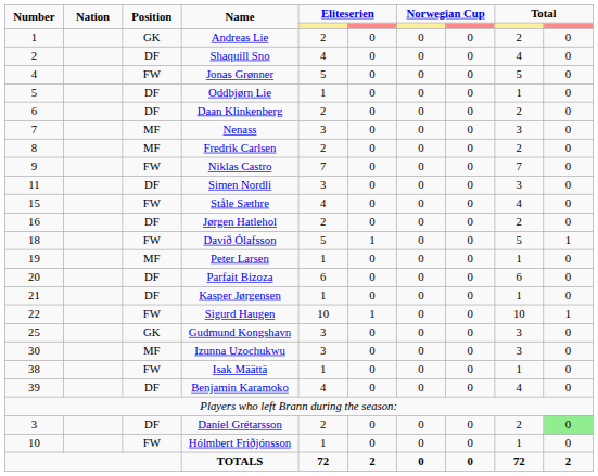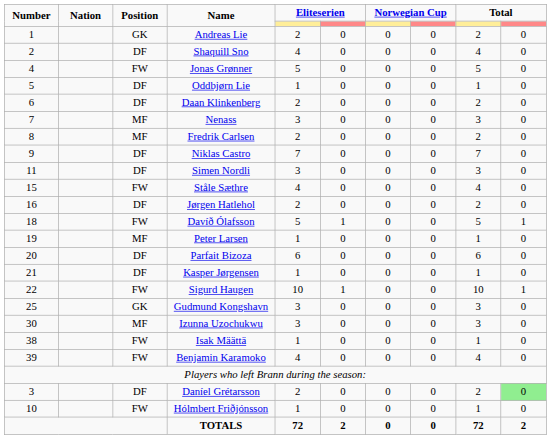 <table class="wikitable" style="font-size: 100%; text-align: center;">
 <tr>
 <td rowspan="2" width="10%" align="center"><strong>Number</strong></td>
 <td rowspan="2" width="10%" align="center"><strong>Nation</strong></td>
 <td rowspan="2" width="10%" align="center"><strong>Position</strong></td>
 <td rowspan="2" width="20%" align="center"><strong>Name</strong></td>
 <td colspan="2" align="center"><strong><a href='#'>Eliteserien</a></strong></td>
 <td colspan="2" align="center"><strong><a href='#'>Norwegian Cup</a></strong></td>
 <td colspan="2" align="center"><strong>Total</strong></td>
 </tr>
 <tr>
 <th width=60 style="background: #FFEE99"></th>
 <th width=60 style="background: #FF8888"></th>
 <th width=60 style="background: #FFEE99"></th>
 <th width=60 style="background: #FF8888"></th>
 <th width=60 style="background: #FFEE99"></th>
 <th width=60 style="background: #FF8888"></th>
 </tr>
 <tr>
 <td>1</td>
 <td></td>
 <td>GK</td>
 <td><a href='#'>Andreas Lie</a></td>
 <td>2</td>
 <td>0</td>
 <td>0</td>
 <td>0</td>
 <td>2</td>
 <td>0</td>
 </tr>
 <tr>
 <td>2</td>
 <td></td>
 <td>DF</td>
 <td><a href='#'>Shaquill Sno</a></td>
 <td>4</td>
 <td>0</td>
 <td>0</td>
 <td>0</td>
 <td>4</td>
 <td>0</td>
 </tr>
 <tr>
 <td>4</td>
 <td></td>
 <td>FW</td>
 <td><a href='#'>Jonas Grønner</a></td>
 <td>5</td>
 <td>0</td>
 <td>0</td>
 <td>0</td>
 <td>5</td>
 <td>0</td>
 </tr>
 <tr>
 <td>5</td>
 <td></td>
 <td>DF</td>
 <td><a href='#'>Oddbjørn Lie</a></td>
 <td>1</td>
 <td>0</td>
 <td>0</td>
 <td>0</td>
 <td>1</td>
 <td>0</td>
 </tr>
 <tr>
 <td>6</td>
 <td></td>
 <td>DF</td>
 <td><a href='#'>Daan Klinkenberg</a></td>
 <td>2</td>
 <td>0</td>
 <td>0</td>
 <td>0</td>
 <td>2</td>
 <td>0</td>
 </tr>
 <tr>
 <td>7</td>
 <td></td>
 <td>MF</td>
 <td><a href='#'>Nenass</a></td>
 <td>3</td>
 <td>0</td>
 <td>0</td>
 <td>0</td>
 <td>3</td>
 <td>0</td>
 </tr>
 <tr>
 <td>8</td>
 <td></td>
 <td>MF</td>
 <td><a href='#'>Fredrik Carlsen</a></td>
 <td>2</td>
 <td>0</td>
 <td>0</td>
 <td>0</td>
 <td>2</td>
 <td>0</td>
 </tr>
 <tr>
 <td>9</td>
 <td></td>
-<td>FW</td>
+<td>DF</td>
 <td><a href='#'>Niklas Castro</a></td>
 <td>7</td>
 <td>0</td>
 <td>0</td>
 <td>0</td>
 <td>7</td>
 <td>0</td>
 </tr>
 <tr>
 <td>11</td>
 <td></td>
 <td>DF</td>
 <td><a href='#'>Simen Nordli</a></td>
 <td>3</td>
 <td>0</td>
 <td>0</td>
 <td>0</td>
 <td>3</td>
 <td>0</td>
 </tr>
 <tr>
 <td>15</td>
 <td></td>
 <td>FW</td>
 <td><a href='#'>Ståle Sæthre</a></td>
 <td>4</td>
 <td>0</td>
 <td>0</td>
 <td>0</td>
 <td>4</td>
 <td>0</td>
 </tr>
 <tr>
 <td>16</td>
 <td></td>
 <td>DF</td>
 <td><a href='#'>Jørgen Hatlehol</a></td>
 <td>2</td>
 <td>0</td>
 <td>0</td>
 <td>0</td>
 <td>2</td>
 <td>0</td>
 </tr>
 <tr>
 <td>18</td>
 <td></td>
 <td>FW</td>
 <td><a href='#'>Davíð Ólafsson</a></td>
 <td>5</td>
 <td>1</td>
 <td>0</td>
 <td>0</td>
 <td>5</td>
 <td>1</td>
 </tr>
 <tr>
 <td>19</td>
 <td></td>
 <td>MF</td>
 <td><a href='#'>Peter Larsen</a></td>
 <td>1</td>
 <td>0</td>
 <td>0</td>
 <td>0</td>
 <td>1</td>
 <td>0</td>
 </tr>
 <tr>
 <td>20</td>
 <td></td>
 <td>DF</td>
 <td><a href='#'>Parfait Bizoza</a></td>
 <td>6</td>
 <td>0</td>
 <td>0</td>
 <td>0</td>
 <td>6</td>
 <td>0</td>
 </tr>
 <tr>
 <td>21</td>
 <td></td>
 <td>DF</td>
 <td><a href='#'>Kasper Jørgensen</a></td>
 <td>1</td>
 <td>0</td>
 <td>0</td>
 <td>0</td>
 <td>1</td>
 <td>0</td>
 </tr>
 <tr>
 <td>22</td>
 <td></td>
 <td>FW</td>
 <td><a href='#'>Sigurd Haugen</a></td>
 <td>10</td>
 <td>1</td>
 <td>0</td>
 <td>0</td>
 <td>10</td>
 <td>1</td>
 </tr>
 <tr>
 <td>25</td>
 <td></td>
 <td>GK</td>
 <td><a href='#'>Gudmund Kongshavn</a></td>
 <td>3</td>
 <td>0</td>
 <td>0</td>
 <td>0</td>
 <td>3</td>
 <td>0</td>
 </tr>
 <tr>
 <td>30</td>
 <td></td>
 <td>MF</td>
 <td><a href='#'>Izunna Uzochukwu</a></td>
 <td>3</td>
 <td>0</td>
 <td>0</td>
 <td>0</td>
 <td>3</td>
 <td>0</td>
 </tr>
 <tr>
 <td>38</td>
 <td></td>
 <td>FW</td>
 <td><a href='#'>Isak Määttä</a></td>
 <td>1</td>
 <td>0</td>
 <td>0</td>
 <td>0</td>
 <td>1</td>
 <td>0</td>
 </tr>
 <tr>
 <td>39</td>
 <td></td>
-<td>DF</td>
+<td>FW</td>
 <td><a href='#'>Benjamin Karamoko</a></td>
 <td>4</td>
 <td>0</td>
 <td>0</td>
 <td>0</td>
 <td>4</td>
 <td>0</td>
 </tr>
 <tr>
 <td colspan="14"><em>Players who left Brann during the season:</em></td>
 </tr>
 <tr>
 <td>3</td>
 <td></td>
 <td>DF</td>
 <td><a href='#'>Daníel Grétarsson</a></td>
 <td>2</td>
 <td>0</td>
 <td>0</td>
 <td>0</td>
 <td>2</td>
 <td style="background: lightgreen;">0</td>
 </tr>
 <tr>
 <td>10</td>
 <td></td>
 <td>FW</td>
 <td><a href='#'>Hólmbert Friðjónsson</a></td>
 <td>1</td>
 <td>0</td>
 <td>0</td>
 <td>0</td>
 <td>1</td>
 <td>0</td>
 </tr>
 <tr>
 <td colspan="3"></td>
 <td><strong>TOTALS</strong></td>
 <td><strong>72</strong></td>
 <td><strong>2</strong></td>
 <td><strong>0</strong></td>
 <td><strong>0</strong></td>
 <td><strong>72</strong></td>
 <td><strong>2</strong></td>
 </tr>
 </table>
